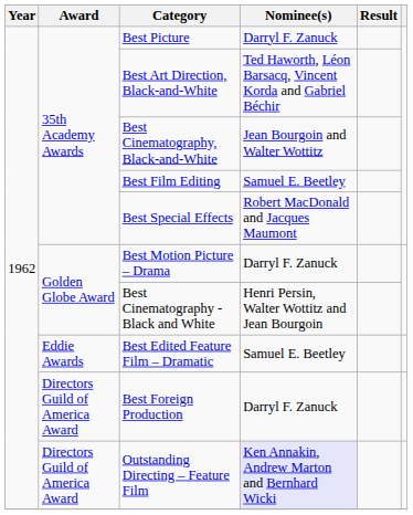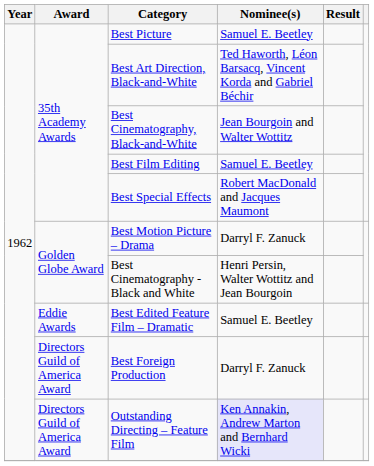 <table class="wikitable" style="width:75%;">
 <tr>
 <th>Year</th>
 <th>Award</th>
 <th>Category</th>
 <th>Nominee(s)</th>
 <th>Result</th>
 <th class="unsortable"></th>
 </tr>
 <tr>
 <td rowspan="10">1962</td>
 <td rowspan="5"><a href='#'>35th Academy Awards</a></td>
 <td><a href='#'>Best Picture</a></td>
-<td><a href='#'>Darryl F. Zanuck</a></td>
+<td><a href='#'>Samuel E. Beetley</a></td>
 <td></td>
 <td rowspan="5"></td>
 </tr>
 <tr>
 <td><a href='#'>Best Art Direction, Black-and-White</a></td>
 <td><a href='#'>Ted Haworth</a>, <a href='#'>Léon Barsacq</a>, <a href='#'>Vincent Korda</a> and <a href='#'>Gabriel Béchir</a></td>
 <td></td>
 </tr>
 <tr>
 <td><a href='#'>Best Cinematography, Black-and-White</a></td>
 <td><a href='#'>Jean Bourgoin</a> and <a href='#'>Walter Wottitz</a></td>
 <td></td>
 </tr>
 <tr>
 <td><a href='#'>Best Film Editing</a></td>
 <td><a href='#'>Samuel E. Beetley</a></td>
 <td></td>
 </tr>
 <tr>
 <td><a href='#'>Best Special Effects</a></td>
 <td><a href='#'>Robert MacDonald</a> and <a href='#'>Jacques Maumont</a></td>
 <td></td>
 </tr>
 <tr>
 <td rowspan="2"><a href='#'>Golden Globe Award</a></td>
 <td><a href='#'>Best Motion Picture – Drama</a></td>
 <td>Darryl F. Zanuck</td>
 <td></td>
 <td rowspan="2"></td>
 </tr>
 <tr>
 <td>Best Cinematography - Black and White</td>
 <td>Henri Persin, Walter Wottitz and Jean Bourgoin</td>
 <td></td>
 </tr>
 <tr>
 <td><a href='#'>Eddie Awards</a></td>
 <td><a href='#'>Best Edited Feature Film – Dramatic</a></td>
 <td>Samuel E. Beetley</td>
 <td></td>
 <td></td>
 </tr>
 <tr>
 <td><a href='#'>Directors Guild of America Award</a></td>
 <td><a href='#'>Best Foreign Production</a></td>
 <td>Darryl F. Zanuck</td>
 <td></td>
 <td></td>
 </tr>
 <tr>
 <td><a href='#'>Directors Guild of America Award</a></td>
 <td><a href='#'>Outstanding Directing – Feature Film</a></td>
 <td style="background: lavender;"><a href='#'>Ken Annakin</a>, <a href='#'>Andrew Marton</a> and <a href='#'>Bernhard Wicki</a></td>
 <td></td>
 <td></td>
 </tr>
 <tr>
 </tr>
 </table>
